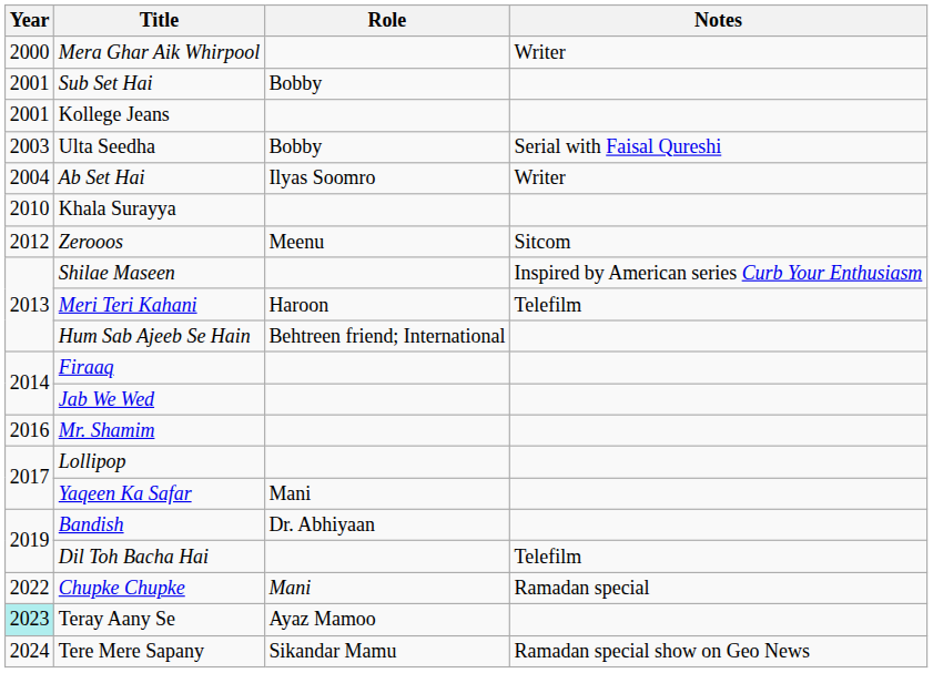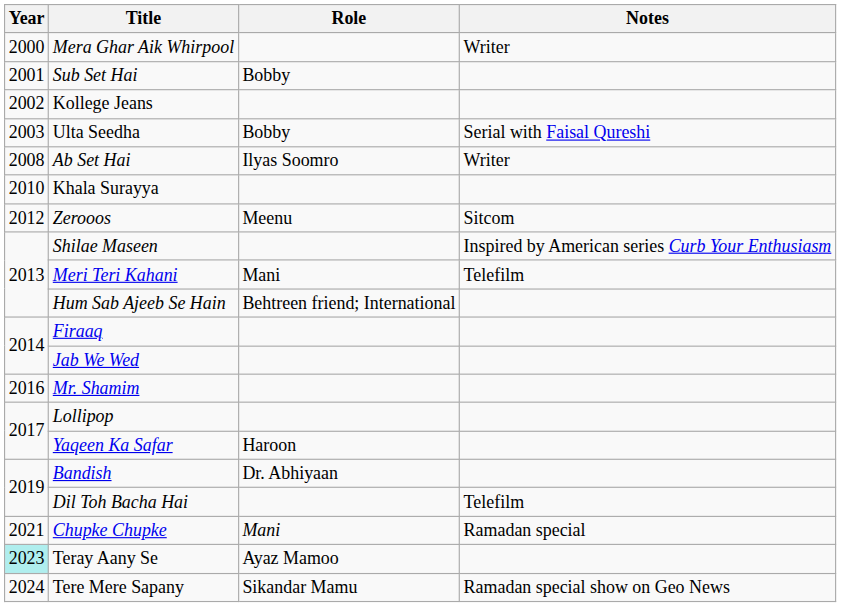 <table class="wikitable sortable plainrowheaders">
 <tr style="text-align:center;">
 <th scope="col">Year</th>
 <th scope="col">Title</th>
 <th scope="col">Role</th>
 <th scope="col">Notes</th>
 </tr>
 <tr>
 <td>2000</td>
 <td><em>Mera Ghar Aik Whirpool</em></td>
 <td></td>
 <td>Writer</td>
 </tr>
 <tr>
 <td>2001</td>
 <td><em>Sub Set Hai</em></td>
 <td>Bobby</td>
 <td></td>
 </tr>
 <tr>
-<td>2001</td>
+<td>2002</td>
 <td>Kollege Jeans</td>
 <td></td>
 <td></td>
 </tr>
 <tr>
 <td>2003</td>
 <td>Ulta Seedha</td>
 <td>Bobby</td>
 <td>Serial with <a href='#'>Faisal Qureshi</a></td>
 </tr>
 <tr>
-<td>2004</td>
+<td>2008</td>
 <td><em>Ab Set Hai</em></td>
 <td>Ilyas Soomro</td>
 <td>Writer</td>
 </tr>
 <tr>
 <td>2010</td>
 <td>Khala Surayya</td>
 <td></td>
 <td></td>
 </tr>
 <tr>
 <td>2012</td>
 <td><em>Zerooos</em></td>
 <td>Meenu</td>
 <td>Sitcom</td>
 </tr>
 <tr>
 <td rowspan="3">2013</td>
 <td><em>Shilae Maseen</em></td>
 <td></td>
 <td>Inspired by American series <em><a href='#'>Curb Your Enthusiasm</a></em></td>
 </tr>
 <tr>
 <td><em><a href='#'>Meri Teri Kahani</a></em></td>
-<td>Haroon</td>
+<td>Mani</td>
 <td>Telefilm</td>
 </tr>
 <tr>
 <td><em>Hum Sab Ajeeb Se Hain</em></td>
 <td>Behtreen friend; International</td>
 <td></td>
 </tr>
 <tr>
 <td rowspan="2">2014</td>
 <td><em><a href='#'>Firaaq</a></em></td>
 <td></td>
 <td></td>
 </tr>
 <tr>
 <td><em><a href='#'>Jab We Wed</a></em></td>
 <td></td>
 <td></td>
 </tr>
 <tr>
 <td>2016</td>
 <td><em><a href='#'>Mr. Shamim</a></em></td>
 <td></td>
 <td></td>
 </tr>
 <tr>
 <td rowspan="2">2017</td>
 <td><em>Lollipop</em></td>
 <td></td>
 <td></td>
 </tr>
 <tr>
 <td><em><a href='#'>Yaqeen Ka Safar</a></em></td>
-<td>Mani</td>
+<td>Haroon</td>
 <td></td>
 </tr>
 <tr>
 <td rowspan="2">2019</td>
 <td><em><a href='#'>Bandish</a></em></td>
 <td>Dr. Abhiyaan</td>
 <td></td>
 </tr>
 <tr>
 <td><em>Dil Toh Bacha Hai</em></td>
 <td></td>
 <td>Telefilm</td>
 </tr>
 <tr>
-<td>2022</td>
+<td>2021</td>
 <td><em><a href='#'>Chupke Chupke</a></em></td>
 <td><em>Mani</em></td>
 <td>Ramadan special</td>
 </tr>
 <tr>
 <td style="background: paleturquoise;">2023</td>
 <td>Teray Aany Se</td>
 <td>Ayaz Mamoo</td>
 <td></td>
 </tr>
 <tr>
 <td>2024</td>
 <td>Tere Mere Sapany</td>
 <td>Sikandar Mamu</td>
 <td>Ramadan special show on Geo News</td>
 </tr>
 </table>
